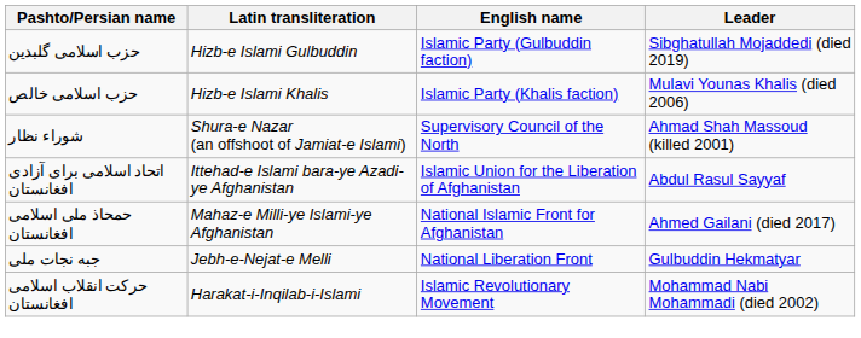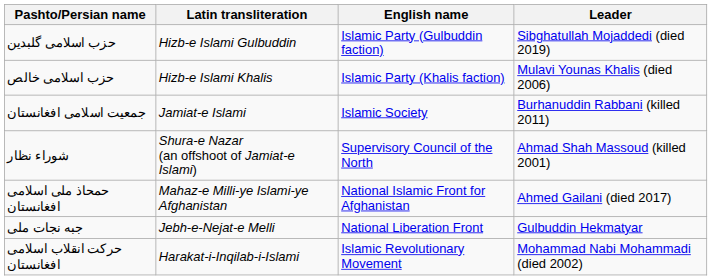 <table class="wikitable sortable">
 <tr>
 <th data-sort-type="text">Pashto/Persian name</th>
 <th data-sort-type="text">Latin transliteration</th>
 <th data-sort-type="text">English name</th>
 <th data-sort-type="number">Leader</th>
 </tr>
 <tr>
 <td>حزب اسلامی گلبدین</td>
 <td><em>Hizb-e Islami Gulbuddin</em></td>
 <td><a href='#'>Islamic Party (Gulbuddin faction)</a></td>
 <td><a href='#'>Sibghatullah Mojaddedi</a> (died 2019)</td>
 </tr>
 <tr>
 <td>حزب اسلامی خالص</td>
 <td><em>Hizb-e Islami Khalis</em></td>
 <td><a href='#'>Islamic Party (Khalis faction)</a></td>
 <td><a href='#'>Mulavi Younas Khalis</a> (died 2006)</td>
 </tr>
 <tr>
+<td>جمعیت اسلامی افغانستان</td>
+<td><em>Jamiat-e Islami</em></td>
+<td><a href='#'>Islamic Society</a></td>
+<td><a href='#'>Burhanuddin Rabbani</a> (killed 2011)</td>
+</tr>
+<tr>
 <td>شوراء نظار</td>
 <td><em>Shura-e Nazar</em><br>(an offshoot of <em>Jamiat-e Islami</em>)</td>
 <td><a href='#'>Supervisory Council of the North</a></td>
 <td><a href='#'>Ahmad Shah Massoud</a> (killed 2001)</td>
-</tr>
-<tr>
-<td>اتحاد اسلامی برای آزادی افغانستان</td>
-<td><em>Ittehad-e Islami bara-ye Azadi-ye Afghanistan</em></td>
-<td><a href='#'>Islamic Union for the Liberation of Afghanistan</a></td>
-<td><a href='#'>Abdul Rasul Sayyaf</a></td>
 </tr>
 <tr>
 <td>حمحاذ ملی اسلامی افغانستان</td>
 <td><em>Mahaz-e Milli-ye Islami-ye Afghanistan</em></td>
 <td><a href='#'>National Islamic Front for Afghanistan</a></td>
 <td><a href='#'>Ahmed Gailani</a> (died 2017)</td>
 </tr>
 <tr>
 <td>جبه نجات ملی</td>
 <td><em>Jebh-e-Nejat-e Melli</em></td>
 <td><a href='#'>National Liberation Front</a></td>
 <td><a href='#'>Gulbuddin Hekmatyar</a></td>
 </tr>
 <tr>
 <td>حرکت انقلاب اسلامی افغانستان</td>
 <td><em>Harakat-i-Inqilab-i-Islami</em></td>
 <td><a href='#'>Islamic Revolutionary Movement</a></td>
 <td><a href='#'>Mohammad Nabi Mohammadi</a> (died 2002)</td>
 </tr>
 </table>
